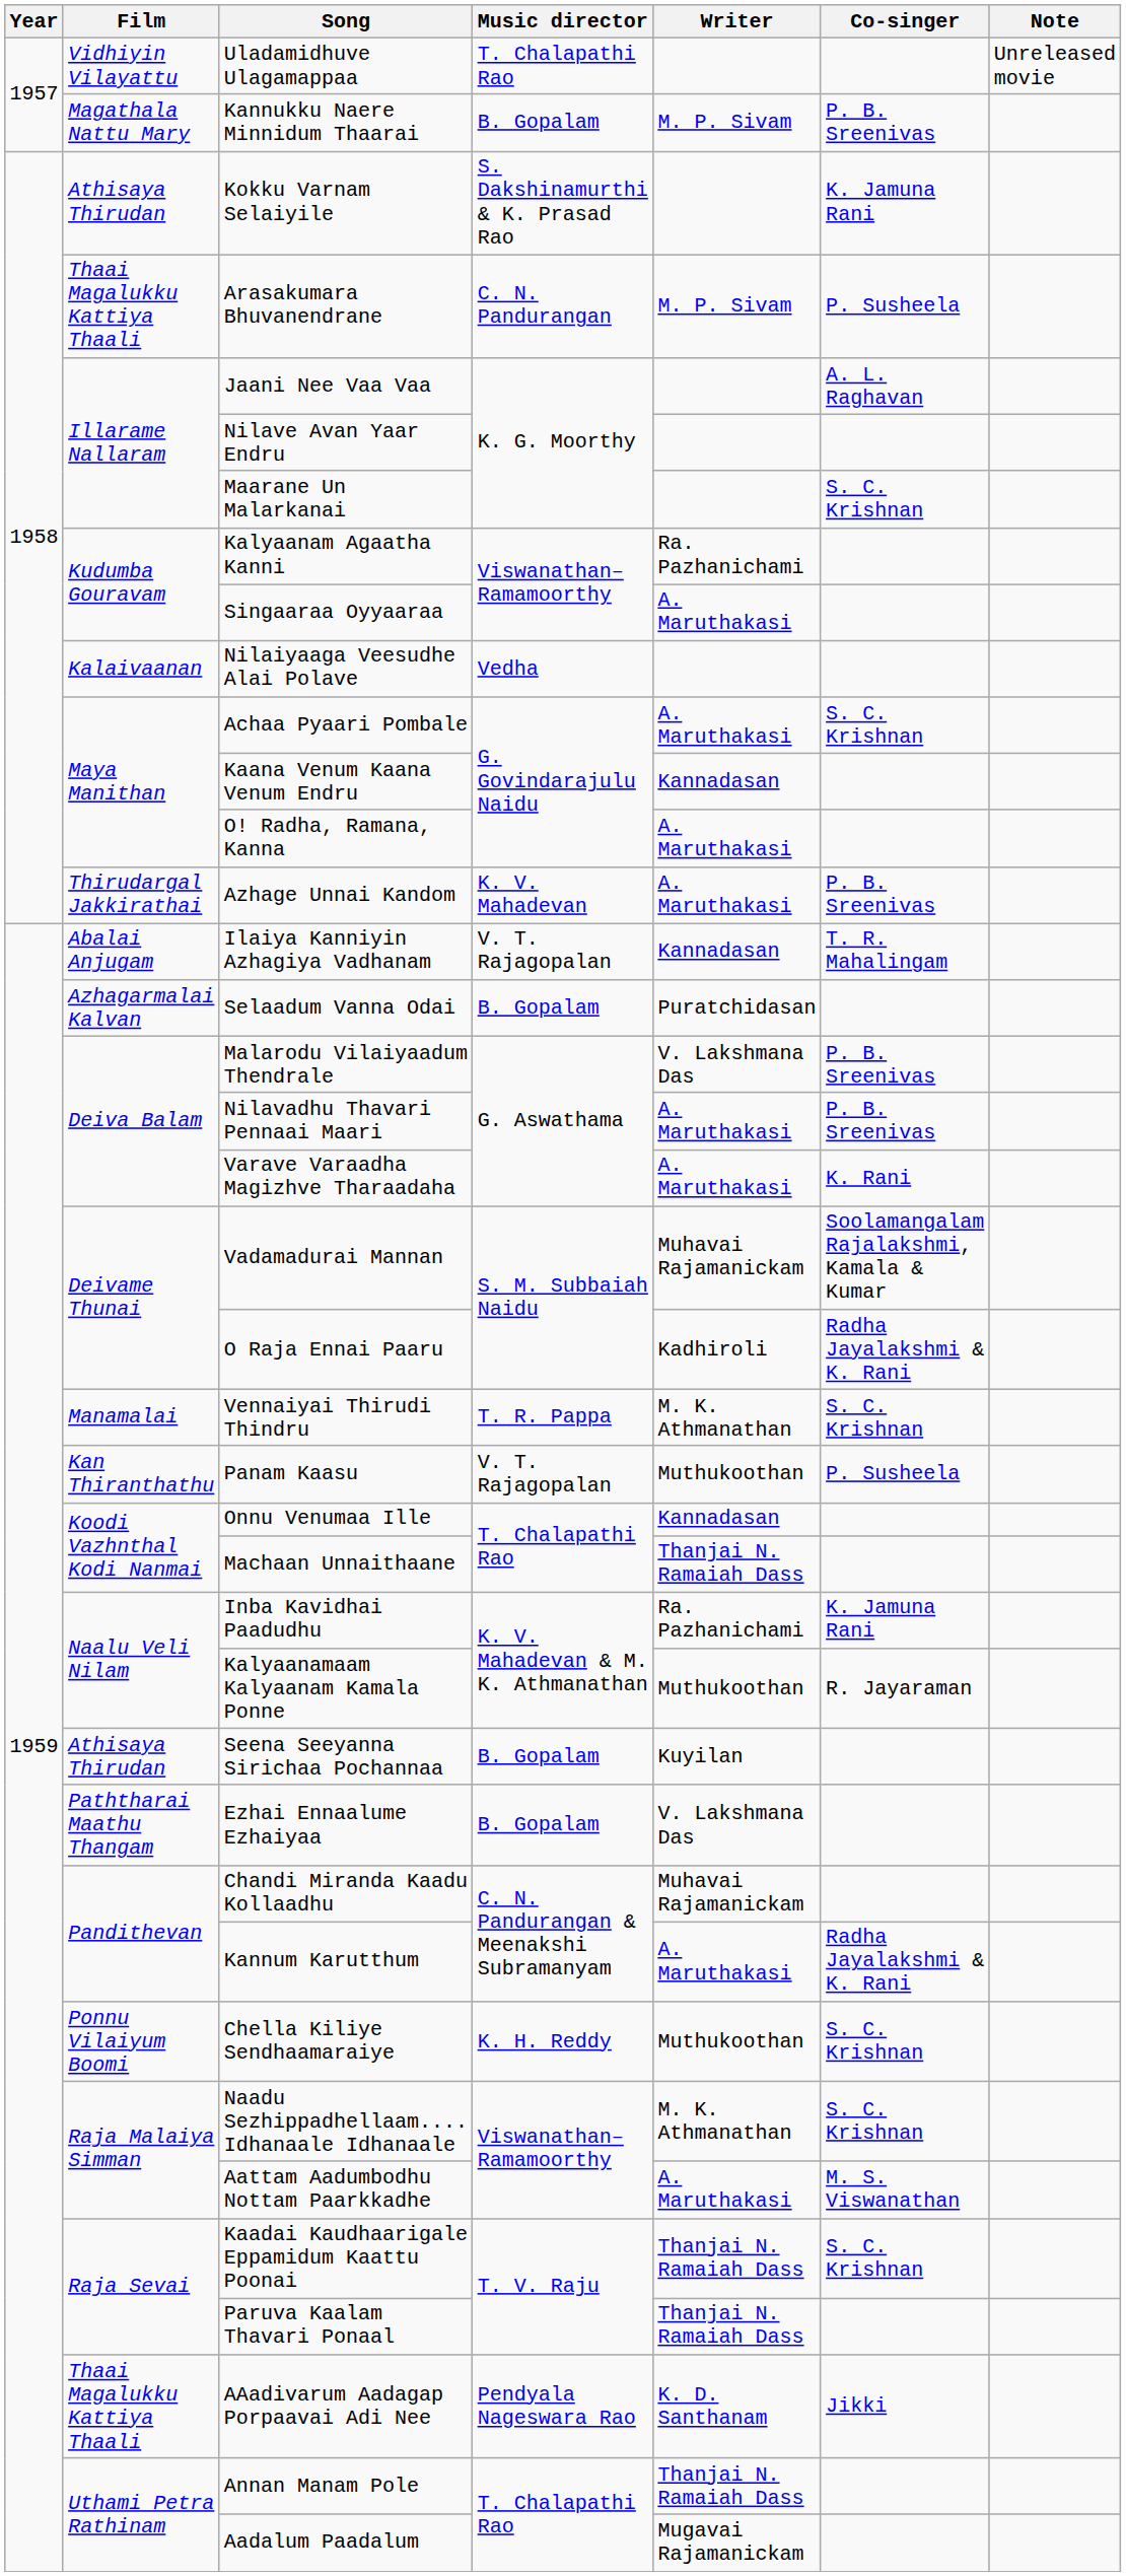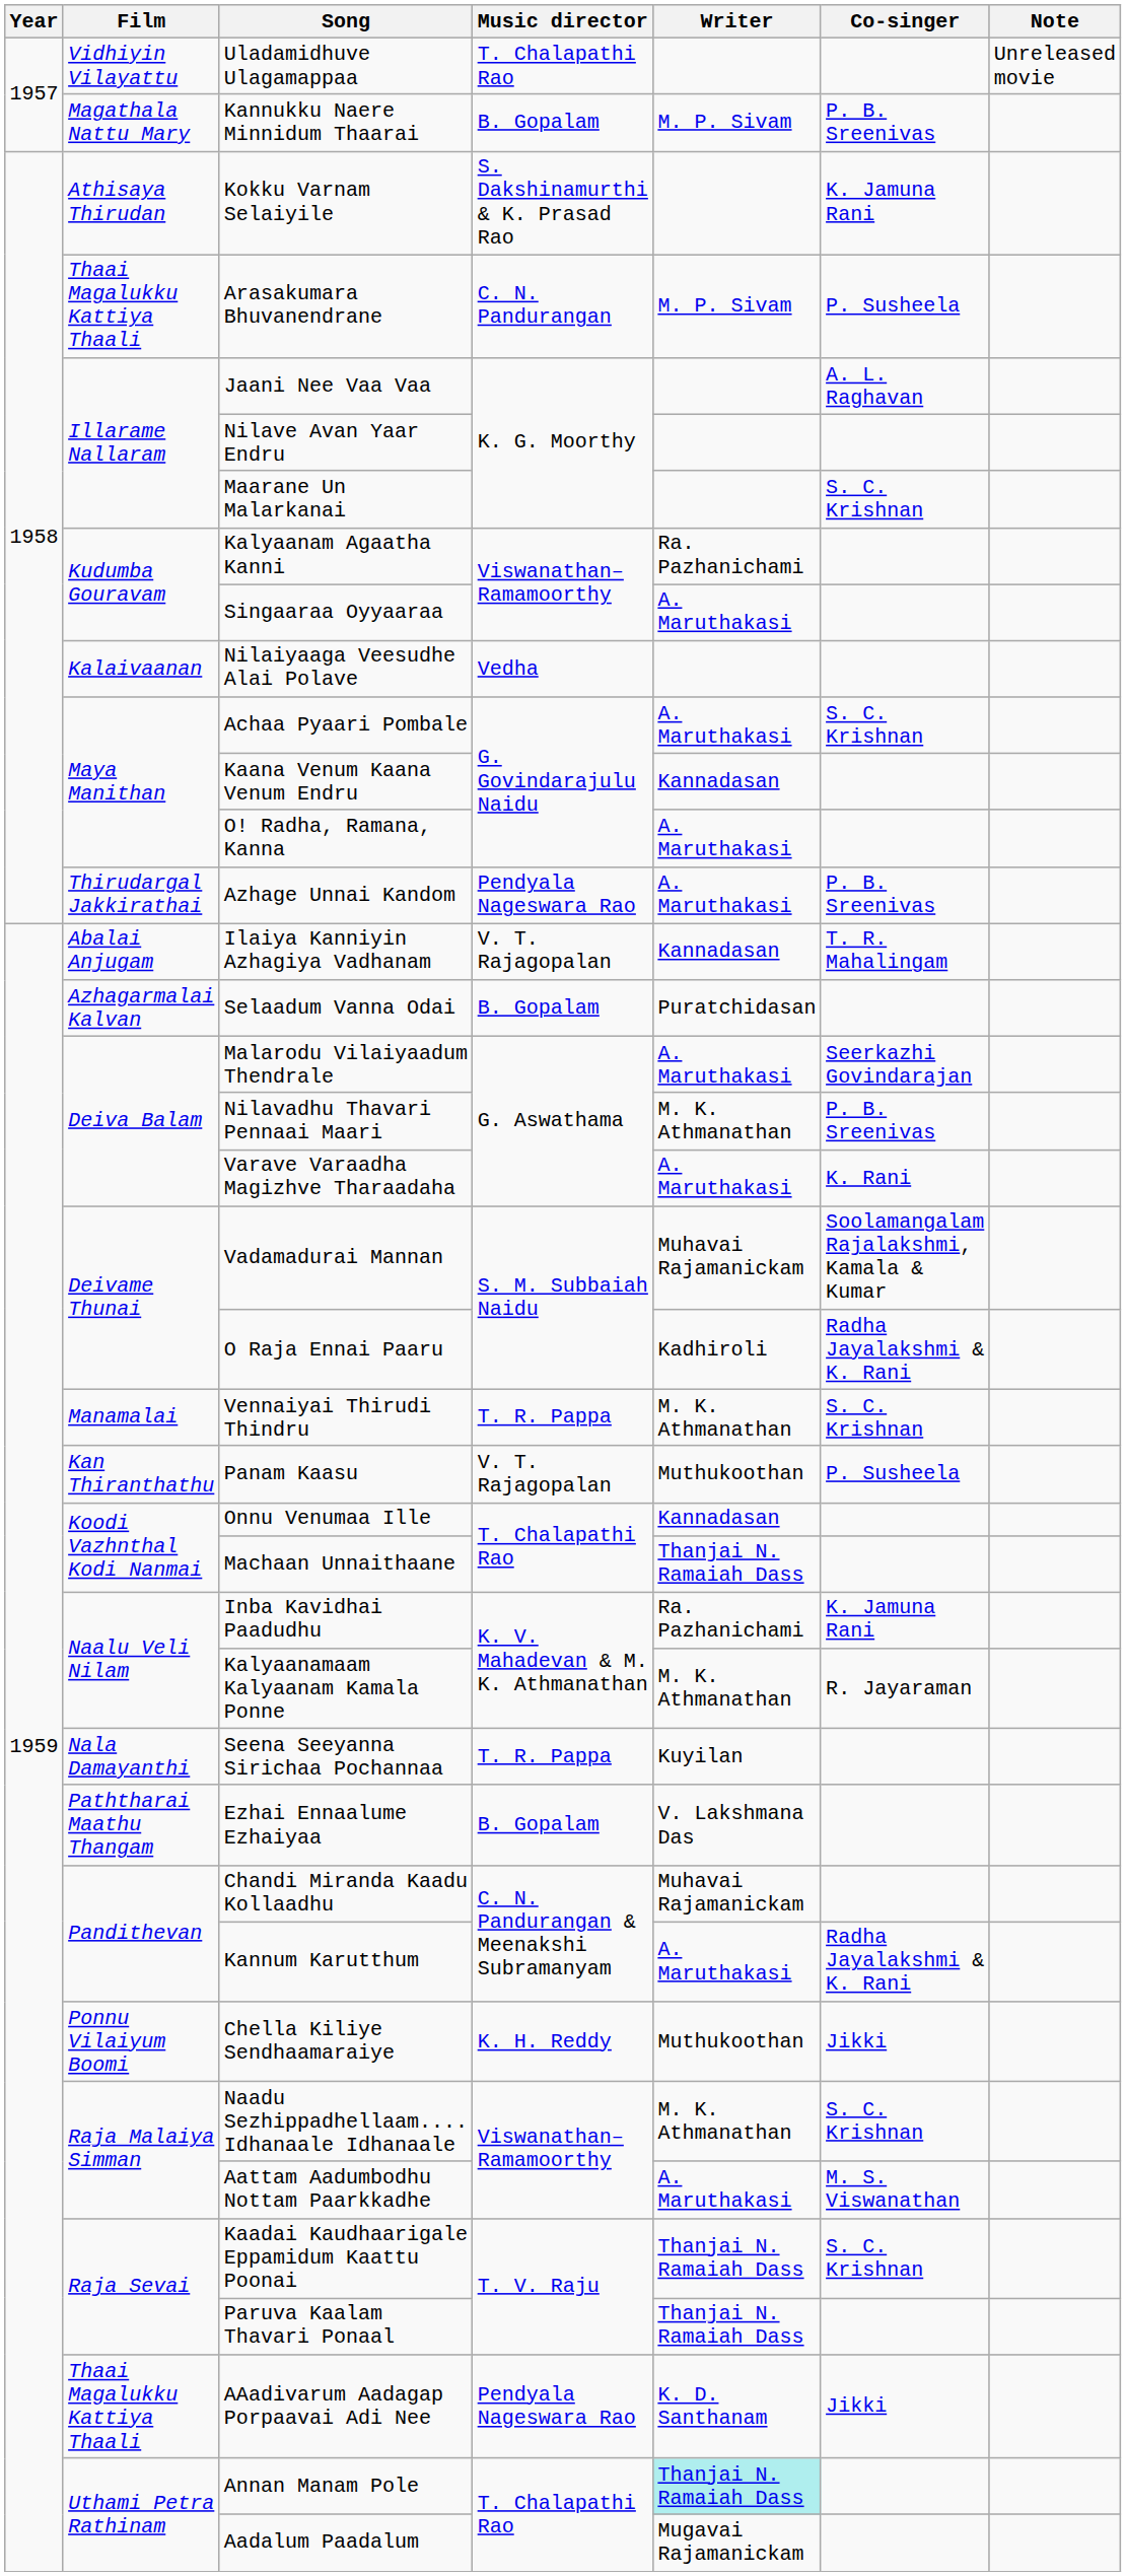 <table class="wikitable sortable">
 <tr>
 <th>Year</th>
 <th>Film</th>
 <th>Song</th>
 <th>Music director</th>
 <th>Writer</th>
 <th>Co-singer</th>
 <th>Note</th>
 </tr>
 <tr>
 <td rowspan=2>1957</td>
 <td><em><a href='#'>Vidhiyin Vilayattu</a></em></td>
 <td>Uladamidhuve Ulagamappaa</td>
 <td><a href='#'>T. Chalapathi Rao</a></td>
 <td></td>
 <td></td>
 <td>Unreleased movie</td>
 </tr>
 <tr>
 <td><em><a href='#'>Magathala Nattu Mary</a></em></td>
 <td>Kannukku Naere Minnidum Thaarai</td>
 <td><a href='#'>B. Gopalam</a></td>
 <td><a href='#'>M. P. Sivam</a></td>
 <td><a href='#'>P. B. Sreenivas</a></td>
 <td></td>
 </tr>
 <tr>
 <td rowspan=12>1958</td>
 <td><em><a href='#'>Athisaya Thirudan</a></em></td>
 <td>Kokku Varnam Selaiyile</td>
 <td><a href='#'>S. Dakshinamurthi</a> & K. Prasad Rao</td>
 <td></td>
 <td><a href='#'>K. Jamuna Rani</a></td>
 <td></td>
 </tr>
 <tr>
 <td><em><a href='#'>Thaai Magalukku Kattiya Thaali</a></em></td>
 <td>Arasakumara Bhuvanendrane</td>
 <td><a href='#'>C. N. Pandurangan</a></td>
 <td><a href='#'>M. P. Sivam</a></td>
 <td><a href='#'>P. Susheela</a></td>
 <td></td>
 </tr>
 <tr>
 <td rowspan=3><em><a href='#'>Illarame Nallaram</a></em></td>
 <td>Jaani Nee Vaa Vaa</td>
 <td rowspan=3>K. G. Moorthy</td>
 <td></td>
 <td><a href='#'>A. L. Raghavan</a></td>
 <td></td>
 </tr>
 <tr>
 <td>Nilave Avan Yaar Endru</td>
 <td></td>
 <td></td>
 <td></td>
 </tr>
 <tr>
 <td>Maarane Un Malarkanai</td>
 <td></td>
 <td><a href='#'>S. C. Krishnan</a></td>
 <td></td>
 </tr>
 <tr>
 <td rowspan=2><em><a href='#'>Kudumba Gouravam</a></em></td>
 <td>Kalyaanam Agaatha Kanni</td>
 <td rowspan=2><a href='#'>Viswanathan–Ramamoorthy</a></td>
 <td>Ra. Pazhanichami</td>
 <td></td>
 <td></td>
 </tr>
 <tr>
 <td>Singaaraa Oyyaaraa</td>
 <td><a href='#'>A. Maruthakasi</a></td>
 <td></td>
 <td></td>
 </tr>
 <tr>
 <td><em><a href='#'>Kalaivaanan</a></em></td>
 <td>Nilaiyaaga Veesudhe Alai Polave</td>
 <td><a href='#'>Vedha</a></td>
 <td></td>
 <td></td>
 <td></td>
 </tr>
 <tr>
 <td rowspan=3><em><a href='#'>Maya Manithan</a></em></td>
 <td>Achaa Pyaari Pombale</td>
 <td rowspan=3><a href='#'>G. Govindarajulu Naidu</a></td>
 <td><a href='#'>A. Maruthakasi</a></td>
 <td><a href='#'>S. C. Krishnan</a></td>
 <td></td>
 </tr>
 <tr>
 <td>Kaana Venum Kaana Venum Endru</td>
 <td><a href='#'>Kannadasan</a></td>
 <td></td>
 <td></td>
 </tr>
 <tr>
 <td>O! Radha, Ramana, Kanna</td>
 <td><a href='#'>A. Maruthakasi</a></td>
 <td></td>
 <td></td>
 </tr>
 <tr>
 <td><em><a href='#'>Thirudargal Jakkirathai</a></em></td>
 <td>Azhage Unnai Kandom</td>
-<td><a href='#'>K. V. Mahadevan</a></td>
+<td><a href='#'>Pendyala Nageswara Rao</a></td>
 <td><a href='#'>A. Maruthakasi</a></td>
 <td><a href='#'>P. B. Sreenivas</a></td>
 <td></td>
 </tr>
 <tr>
 <td rowspan=25>1959</td>
 <td><em><a href='#'>Abalai Anjugam</a></em></td>
 <td>Ilaiya Kanniyin Azhagiya Vadhanam</td>
 <td>V. T. Rajagopalan</td>
 <td><a href='#'>Kannadasan</a></td>
 <td><a href='#'>T. R. Mahalingam</a></td>
 <td></td>
 </tr>
 <tr>
 <td><em><a href='#'>Azhagarmalai Kalvan</a></em></td>
 <td>Selaadum Vanna Odai</td>
 <td><a href='#'>B. Gopalam</a></td>
 <td>Puratchidasan</td>
 <td></td>
 <td></td>
 </tr>
 <tr>
 <td rowspan=3><em><a href='#'>Deiva Balam</a></em></td>
 <td>Malarodu Vilaiyaadum Thendrale</td>
 <td rowspan=3>G. Aswathama</td>
-<td>V. Lakshmana Das</td>
-<td><a href='#'>P. B. Sreenivas</a></td>
+<td><a href='#'>A. Maruthakasi</a></td>
+<td><a href='#'>Seerkazhi Govindarajan</a></td>
 <td></td>
 </tr>
 <tr>
 <td>Nilavadhu Thavari Pennaai Maari</td>
-<td><a href='#'>A. Maruthakasi</a></td>
+<td>M. K. Athmanathan</td>
 <td><a href='#'>P. B. Sreenivas</a></td>
 <td></td>
 </tr>
 <tr>
 <td>Varave Varaadha Magizhve Tharaadaha</td>
 <td><a href='#'>A. Maruthakasi</a></td>
 <td><a href='#'>K. Rani</a></td>
 <td></td>
 </tr>
 <tr>
 <td rowspan=2><em><a href='#'>Deivame Thunai</a></em></td>
 <td>Vadamadurai Mannan</td>
 <td rowspan="2"><a href='#'>S. M. Subbaiah Naidu</a></td>
 <td>Muhavai Rajamanickam</td>
 <td><a href='#'>Soolamangalam Rajalakshmi</a>, Kamala & Kumar</td>
 <td></td>
 </tr>
 <tr>
 <td>O Raja Ennai Paaru</td>
 <td>Kadhiroli</td>
 <td><a href='#'>Radha Jayalakshmi</a> & <a href='#'>K. Rani</a></td>
 <td></td>
 </tr>
 <tr>
 <td><em><a href='#'>Manamalai</a></em></td>
 <td>Vennaiyai Thirudi Thindru</td>
 <td><a href='#'>T. R. Pappa</a></td>
 <td>M. K. Athmanathan</td>
 <td><a href='#'>S. C. Krishnan</a></td>
 <td></td>
 </tr>
 <tr>
 <td><em><a href='#'>Kan Thiranthathu</a></em></td>
 <td>Panam Kaasu</td>
 <td>V. T. Rajagopalan</td>
 <td>Muthukoothan</td>
 <td><a href='#'>P. Susheela</a></td>
 <td></td>
 </tr>
 <tr>
 <td rowspan=2><em><a href='#'>Koodi Vazhnthal Kodi Nanmai</a></em></td>
 <td>Onnu Venumaa Ille</td>
 <td rowspan="2"><a href='#'>T. Chalapathi Rao</a></td>
 <td><a href='#'>Kannadasan</a></td>
 <td></td>
 <td></td>
 </tr>
 <tr>
 <td>Machaan Unnaithaane</td>
 <td><a href='#'>Thanjai N. Ramaiah Dass</a></td>
 <td></td>
 <td></td>
 </tr>
 <tr>
 <td rowspan=2><em><a href='#'>Naalu Veli Nilam</a></em></td>
 <td>Inba Kavidhai Paadudhu</td>
 <td rowspan="2"><a href='#'>K. V. Mahadevan</a> & M. K. Athmanathan</td>
 <td>Ra. Pazhanichami</td>
 <td><a href='#'>K. Jamuna Rani</a></td>
 <td></td>
 </tr>
 <tr>
 <td>Kalyaanamaam Kalyaanam Kamala Ponne</td>
-<td>Muthukoothan</td>
+<td>M. K. Athmanathan</td>
 <td>R. Jayaraman</td>
 <td></td>
 </tr>
 <tr>
-<td><em><a href='#'>Athisaya Thirudan</a></em></td>
+<td><em><a href='#'>Nala Damayanthi</a></em></td>
 <td>Seena Seeyanna Sirichaa Pochannaa</td>
-<td><a href='#'>B. Gopalam</a></td>
+<td><a href='#'>T. R. Pappa</a></td>
 <td>Kuyilan</td>
 <td></td>
 <td></td>
 </tr>
 <tr>
 <td><em><a href='#'>Paththarai Maathu Thangam</a></em></td>
 <td>Ezhai Ennaalume Ezhaiyaa</td>
 <td><a href='#'>B. Gopalam</a></td>
 <td>V. Lakshmana Das</td>
 <td></td>
 <td></td>
 </tr>
 <tr>
 <td rowspan=2><em><a href='#'>Pandithevan</a></em></td>
 <td>Chandi Miranda Kaadu Kollaadhu</td>
 <td rowspan="2"><a href='#'>C. N. Pandurangan</a> & Meenakshi Subramanyam</td>
 <td>Muhavai Rajamanickam</td>
 <td></td>
 <td></td>
 </tr>
 <tr>
 <td>Kannum Karutthum</td>
 <td><a href='#'>A. Maruthakasi</a></td>
 <td><a href='#'>Radha Jayalakshmi</a> & <a href='#'>K. Rani</a></td>
 <td></td>
 </tr>
 <tr>
 <td><em><a href='#'>Ponnu Vilaiyum Boomi</a></em></td>
 <td>Chella Kiliye Sendhaamaraiye</td>
 <td><a href='#'>K. H. Reddy</a></td>
 <td>Muthukoothan</td>
-<td><a href='#'>S. C. Krishnan</a></td>
+<td><a href='#'>Jikki</a></td>
 <td></td>
 </tr>
 <tr>
 <td rowspan=2><em><a href='#'>Raja Malaiya Simman</a></em></td>
 <td>Naadu Sezhippadhellaam.... Idhanaale Idhanaale</td>
 <td rowspan=2><a href='#'>Viswanathan–Ramamoorthy</a></td>
 <td>M. K. Athmanathan</td>
 <td><a href='#'>S. C. Krishnan</a></td>
 <td></td>
 </tr>
 <tr>
 <td>Aattam Aadumbodhu Nottam Paarkkadhe</td>
 <td><a href='#'>A. Maruthakasi</a></td>
 <td><a href='#'>M. S. Viswanathan</a></td>
 <td></td>
 </tr>
 <tr>
 <td rowspan=2><em><a href='#'>Raja Sevai</a></em></td>
 <td>Kaadai Kaudhaarigale Eppamidum Kaattu Poonai</td>
 <td rowspan="2"><a href='#'>T. V. Raju</a></td>
 <td><a href='#'>Thanjai N. Ramaiah Dass</a></td>
 <td><a href='#'>S. C. Krishnan</a></td>
 <td></td>
 </tr>
 <tr>
 <td>Paruva Kaalam Thavari Ponaal</td>
 <td><a href='#'>Thanjai N. Ramaiah Dass</a></td>
 <td></td>
 <td></td>
 </tr>
 <tr>
 <td><em><a href='#'>Thaai Magalukku Kattiya Thaali</a></em></td>
 <td>AAadivarum Aadagap Porpaavai Adi Nee</td>
 <td><a href='#'>Pendyala Nageswara Rao</a></td>
 <td><a href='#'>K. D. Santhanam</a></td>
 <td><a href='#'>Jikki</a></td>
 <td></td>
 </tr>
 <tr>
 <td rowspan=2><em><a href='#'>Uthami Petra Rathinam</a></em></td>
 <td>Annan Manam Pole</td>
 <td rowspan="2"><a href='#'>T. Chalapathi Rao</a></td>
-<td><a href='#'>Thanjai N. Ramaiah Dass</a></td>
+<td style="background: paleturquoise;"><a href='#'>Thanjai N. Ramaiah Dass</a></td>
 <td></td>
 <td></td>
 </tr>
 <tr>
 <td>Aadalum Paadalum</td>
 <td>Mugavai Rajamanickam</td>
 <td></td>
 <td></td>
 </tr>
 <tr>
 </tr>
 </table>
